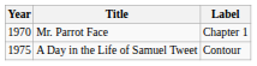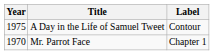 <table class="wikitable">
 <tr>
 <th>Year</th>
 <th>Title</th>
 <th>Label</th>
 </tr>
 <tr>
+<td>1975</td>
+<td>A Day in the Life of Samuel Tweet</td>
+<td>Contour</td>
+</tr>
+<tr>
 <td>1970</td>
 <td>Mr. Parrot Face</td>
 <td>Chapter 1</td>
 </tr>
-<tr>
-<td>1975</td>
-<td>A Day in the Life of Samuel Tweet</td>
-<td>Contour</td>
-</tr>
 </table>
